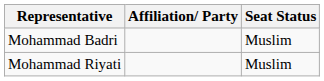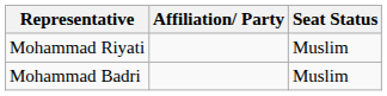 <table class="wikitable">
 <tr>
 <th>Representative</th>
 <th>Affiliation/ Party</th>
 <th>Seat Status</th>
 </tr>
 <tr>
+<td>Mohammad Riyati</td>
+<td></td>
+<td>Muslim</td>
+</tr>
+<tr>
 <td>Mohammad Badri</td>
 <td></td>
 <td>Muslim</td>
 </tr>
-<tr>
-<td>Mohammad Riyati</td>
-<td></td>
-<td>Muslim</td>
-</tr>
 </table>
